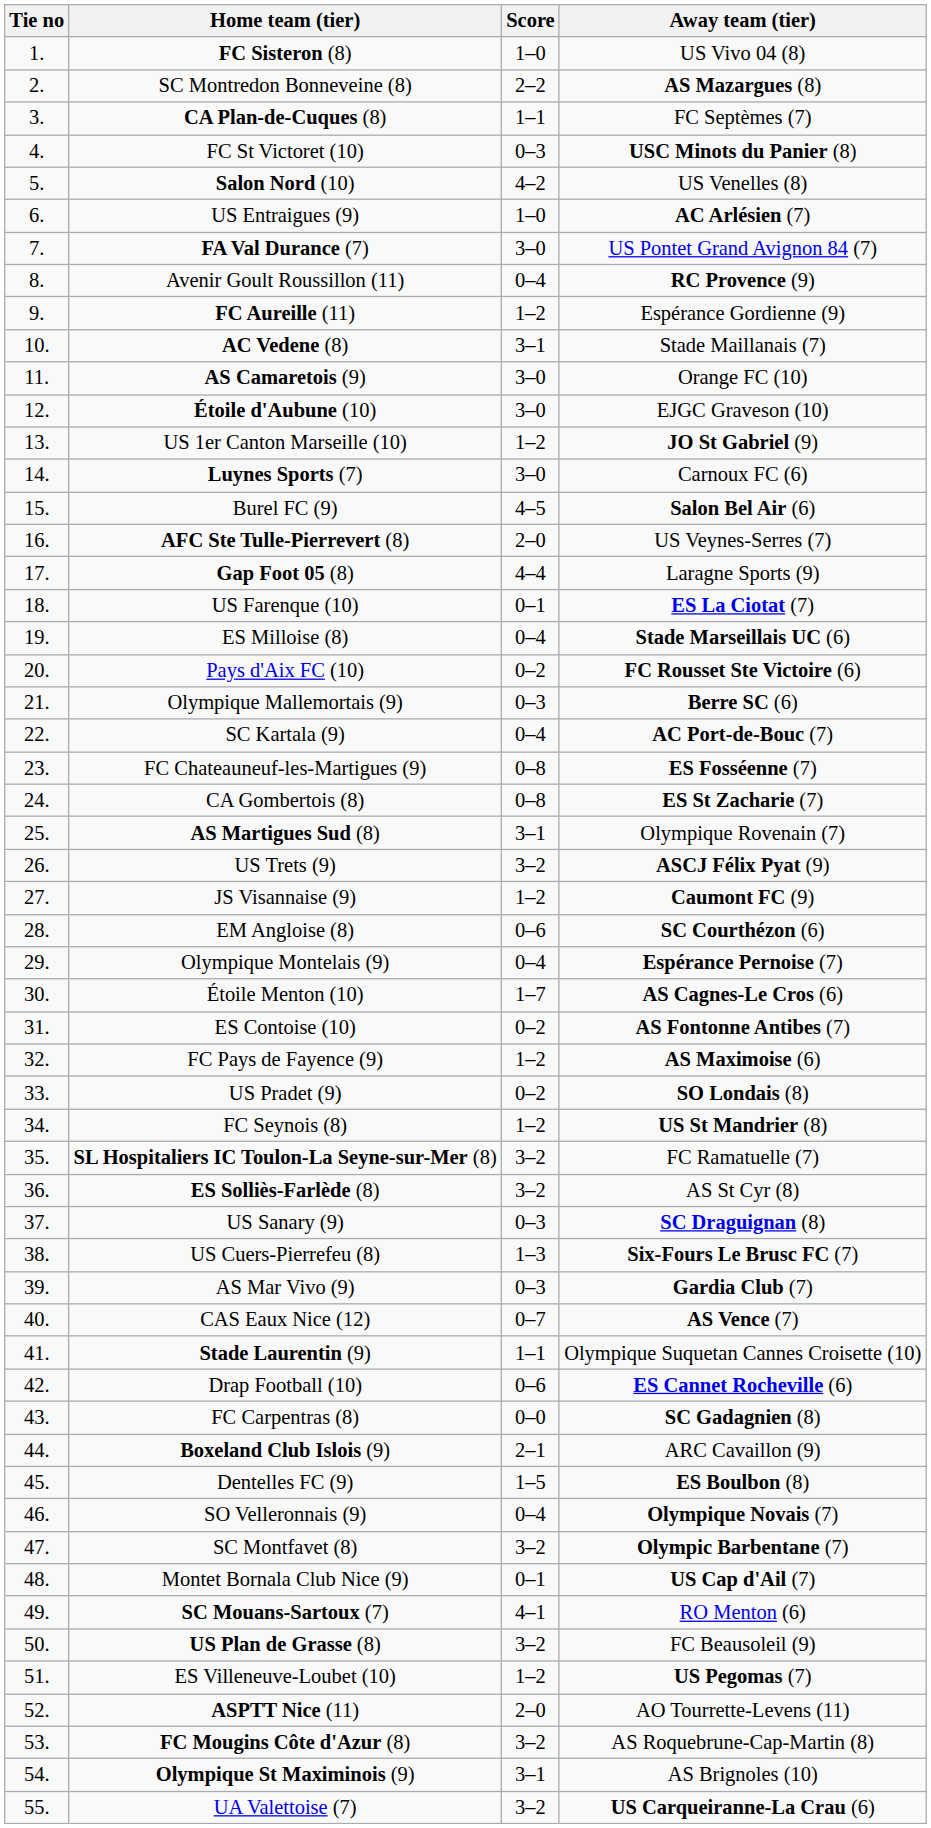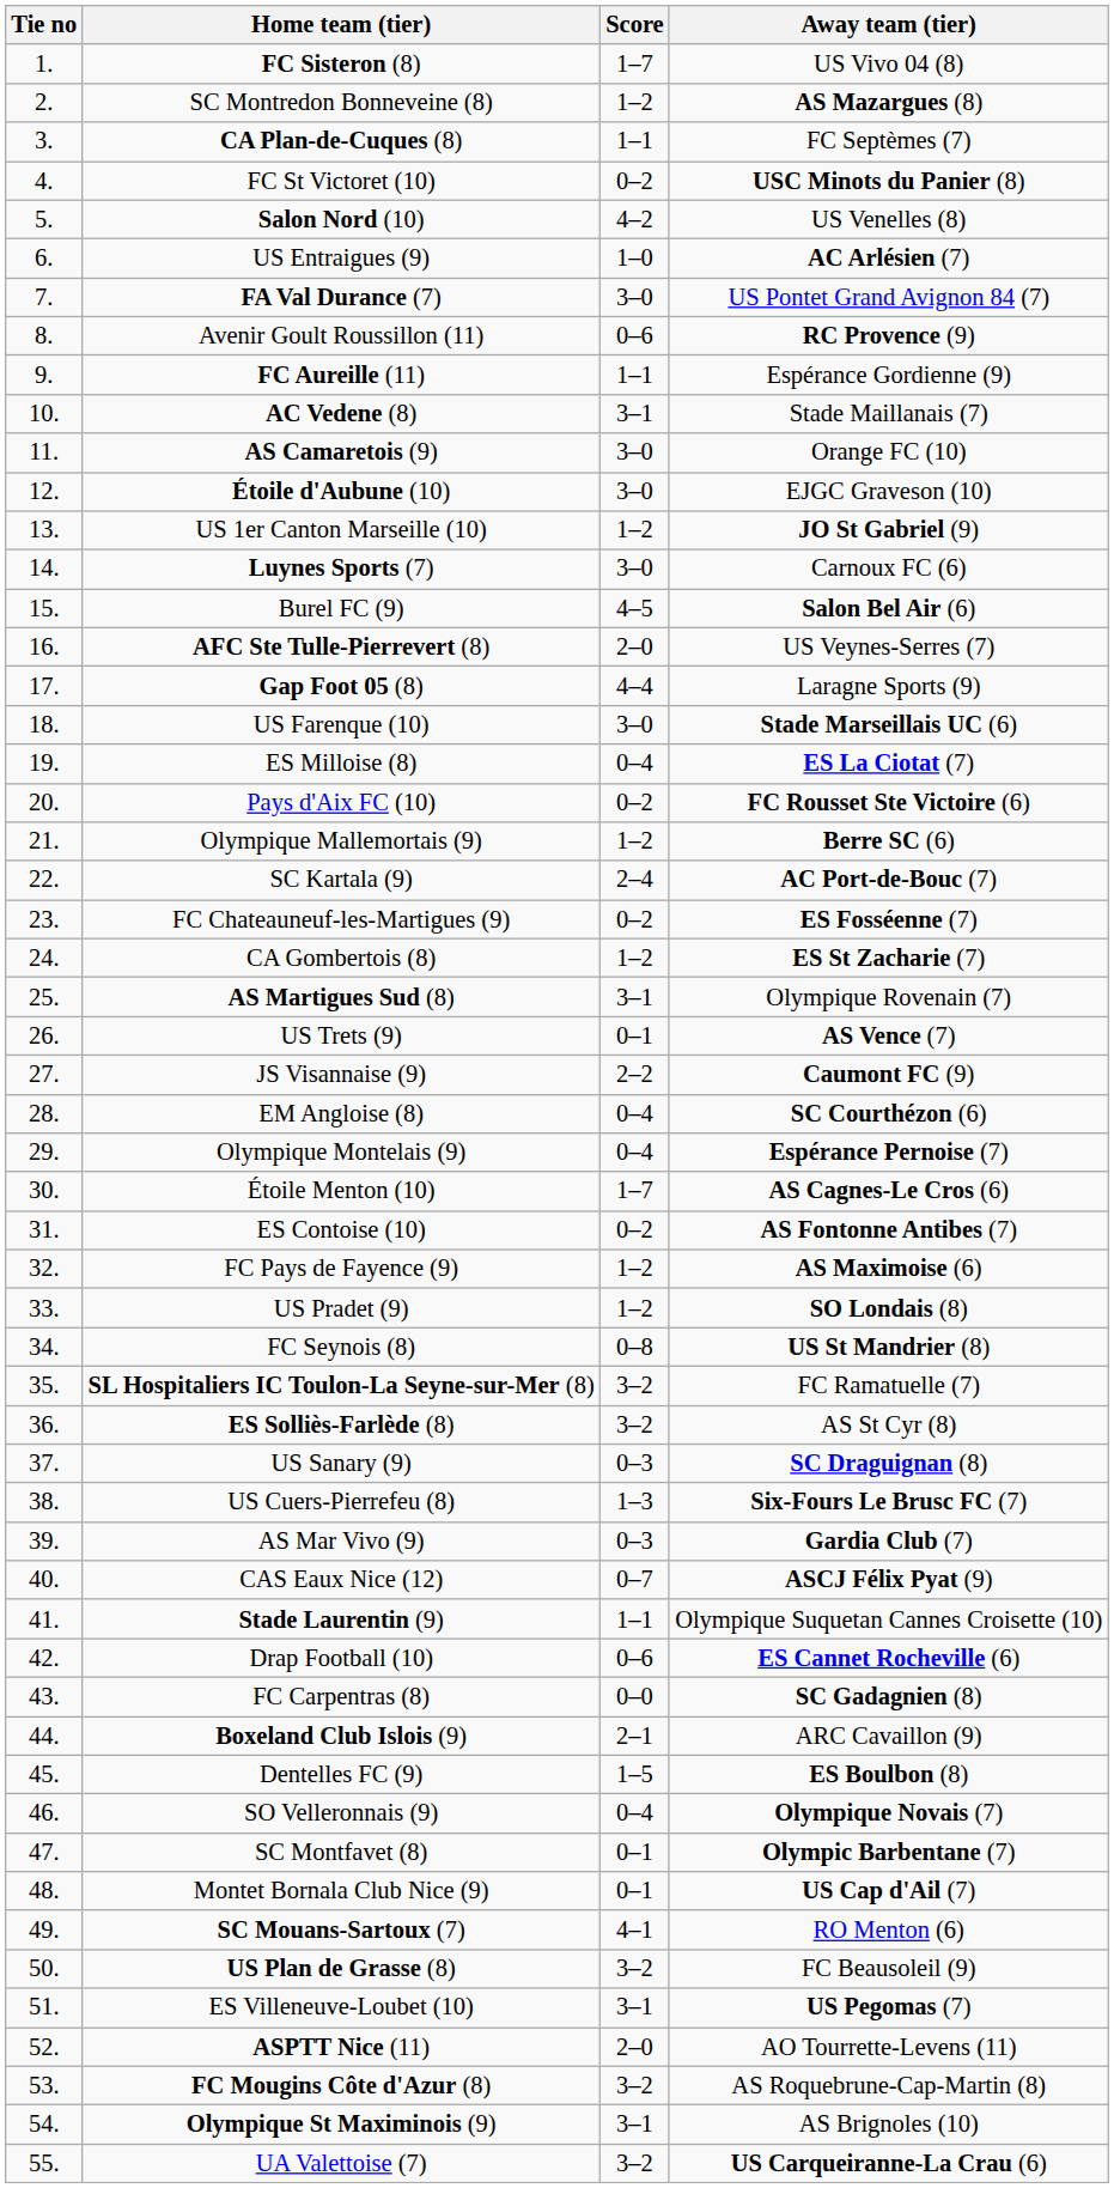 <table class="wikitable" style="text-align: center">
 <tr>
 <th>Tie no</th>
 <th>Home team (tier)</th>
 <th>Score</th>
 <th>Away team (tier)</th>
 </tr>
 <tr>
 <td>1.</td>
 <td><strong>FC Sisteron</strong> (8)</td>
-<td>1–0</td>
+<td>1–7</td>
 <td>US Vivo 04 (8)</td>
 </tr>
 <tr>
 <td>2.</td>
 <td>SC Montredon Bonneveine (8)</td>
-<td>2–2 </td>
+<td>1–2</td>
 <td><strong>AS Mazargues</strong> (8)</td>
 </tr>
 <tr>
 <td>3.</td>
 <td><strong>CA Plan-de-Cuques</strong> (8)</td>
 <td>1–1 </td>
 <td>FC Septèmes (7)</td>
 </tr>
 <tr>
 <td>4.</td>
 <td>FC St Victoret (10)</td>
-<td>0–3</td>
+<td>0–2</td>
 <td><strong>USC Minots du Panier</strong> (8)</td>
 </tr>
 <tr>
 <td>5.</td>
 <td><strong>Salon Nord</strong> (10)</td>
 <td>4–2</td>
 <td>US Venelles (8)</td>
 </tr>
 <tr>
 <td>6.</td>
 <td>US Entraigues (9)</td>
 <td>1–0</td>
 <td><strong>AC Arlésien</strong> (7)</td>
 </tr>
 <tr>
 <td>7.</td>
 <td><strong>FA Val Durance</strong> (7)</td>
 <td>3–0</td>
 <td><a href='#'>US Pontet Grand Avignon 84</a> (7)</td>
 </tr>
 <tr>
 <td>8.</td>
 <td>Avenir Goult Roussillon (11)</td>
-<td>0–4</td>
+<td>0–6</td>
 <td><strong>RC Provence</strong> (9)</td>
 </tr>
 <tr>
 <td>9.</td>
 <td><strong>FC Aureille</strong> (11)</td>
-<td>1–2</td>
+<td>1–1 </td>
 <td>Espérance Gordienne (9)</td>
 </tr>
 <tr>
 <td>10.</td>
 <td><strong>AC Vedene</strong> (8)</td>
 <td>3–1</td>
 <td>Stade Maillanais (7)</td>
 </tr>
 <tr>
 <td>11.</td>
 <td><strong>AS Camaretois</strong> (9)</td>
 <td>3–0</td>
 <td>Orange FC (10)</td>
 </tr>
 <tr>
 <td>12.</td>
 <td><strong>Étoile d'Aubune</strong> (10)</td>
 <td>3–0</td>
 <td>EJGC Graveson (10)</td>
 </tr>
 <tr>
 <td>13.</td>
 <td>US 1er Canton Marseille (10)</td>
 <td>1–2</td>
 <td><strong>JO St Gabriel</strong> (9)</td>
 </tr>
 <tr>
 <td>14.</td>
 <td><strong>Luynes Sports</strong> (7)</td>
 <td>3–0</td>
 <td>Carnoux FC (6)</td>
 </tr>
 <tr>
 <td>15.</td>
 <td>Burel FC (9)</td>
 <td>4–5 </td>
 <td><strong>Salon Bel Air</strong> (6)</td>
 </tr>
 <tr>
 <td>16.</td>
 <td><strong>AFC Ste Tulle-Pierrevert</strong> (8)</td>
 <td>2–0</td>
 <td>US Veynes-Serres (7)</td>
 </tr>
 <tr>
 <td>17.</td>
 <td><strong>Gap Foot 05</strong> (8)</td>
 <td>4–4 </td>
 <td>Laragne Sports (9)</td>
 </tr>
 <tr>
 <td>18.</td>
 <td>US Farenque (10)</td>
-<td>0–1</td>
-<td><strong><a href='#'>ES La Ciotat</a></strong> (7)</td>
+<td>3–0</td>
+<td><strong>Stade Marseillais UC</strong> (6)</td>
 </tr>
 <tr>
 <td>19.</td>
 <td>ES Milloise (8)</td>
 <td>0–4</td>
-<td><strong>Stade Marseillais UC</strong> (6)</td>
+<td><strong><a href='#'>ES La Ciotat</a></strong> (7)</td>
 </tr>
 <tr>
 <td>20.</td>
 <td><a href='#'>Pays d'Aix FC</a> (10)</td>
 <td>0–2 </td>
 <td><strong>FC Rousset Ste Victoire</strong> (6)</td>
 </tr>
 <tr>
 <td>21.</td>
 <td>Olympique Mallemortais (9)</td>
-<td>0–3</td>
+<td>1–2</td>
 <td><strong>Berre SC</strong> (6)</td>
 </tr>
 <tr>
 <td>22.</td>
 <td>SC Kartala (9)</td>
-<td>0–4</td>
+<td>2–4</td>
 <td><strong>AC Port-de-Bouc</strong> (7)</td>
 </tr>
 <tr>
 <td>23.</td>
 <td>FC Chateauneuf-les-Martigues (9)</td>
-<td>0–8</td>
+<td>0–2</td>
 <td><strong>ES Fosséenne</strong> (7)</td>
 </tr>
 <tr>
 <td>24.</td>
 <td>CA Gombertois (8)</td>
-<td>0–8</td>
+<td>1–2</td>
 <td><strong>ES St Zacharie</strong> (7)</td>
 </tr>
 <tr>
 <td>25.</td>
 <td><strong>AS Martigues Sud</strong> (8)</td>
 <td>3–1</td>
 <td>Olympique Rovenain (7)</td>
 </tr>
 <tr>
 <td>26.</td>
 <td>US Trets (9)</td>
-<td>3–2</td>
-<td><strong>ASCJ Félix Pyat</strong> (9)</td>
+<td>0–1</td>
+<td><strong>AS Vence</strong> (7)</td>
 </tr>
 <tr>
 <td>27.</td>
 <td>JS Visannaise (9)</td>
-<td>1–2</td>
+<td>2–2 </td>
 <td><strong>Caumont FC</strong> (9)</td>
 </tr>
 <tr>
 <td>28.</td>
 <td>EM Angloise (8)</td>
-<td>0–6</td>
+<td>0–4</td>
 <td><strong>SC Courthézon</strong> (6)</td>
 </tr>
 <tr>
 <td>29.</td>
 <td>Olympique Montelais (9)</td>
 <td>0–4</td>
 <td><strong>Espérance Pernoise</strong> (7)</td>
 </tr>
 <tr>
 <td>30.</td>
 <td>Étoile Menton (10)</td>
 <td>1–7</td>
 <td><strong>AS Cagnes-Le Cros</strong> (6)</td>
 </tr>
 <tr>
 <td>31.</td>
 <td>ES Contoise (10)</td>
 <td>0–2</td>
 <td><strong>AS Fontonne Antibes</strong> (7)</td>
 </tr>
 <tr>
 <td>32.</td>
 <td>FC Pays de Fayence (9)</td>
 <td>1–2</td>
 <td><strong>AS Maximoise</strong> (6)</td>
 </tr>
 <tr>
 <td>33.</td>
 <td>US Pradet (9)</td>
-<td>0–2</td>
+<td>1–2</td>
 <td><strong>SO Londais</strong> (8)</td>
 </tr>
 <tr>
 <td>34.</td>
 <td>FC Seynois (8)</td>
-<td>1–2</td>
+<td>0–8</td>
 <td><strong>US St Mandrier</strong> (8)</td>
 </tr>
 <tr>
 <td>35.</td>
 <td><strong>SL Hospitaliers IC Toulon-La Seyne-sur-Mer</strong> (8)</td>
 <td>3–2</td>
 <td>FC Ramatuelle (7)</td>
 </tr>
 <tr>
 <td>36.</td>
 <td><strong>ES Solliès-Farlède</strong> (8)</td>
 <td>3–2</td>
 <td>AS St Cyr (8)</td>
 </tr>
 <tr>
 <td>37.</td>
 <td>US Sanary (9)</td>
 <td>0–3</td>
 <td><strong><a href='#'>SC Draguignan</a></strong> (8)</td>
 </tr>
 <tr>
 <td>38.</td>
 <td>US Cuers-Pierrefeu (8)</td>
 <td>1–3</td>
 <td><strong>Six-Fours Le Brusc FC</strong> (7)</td>
 </tr>
 <tr>
 <td>39.</td>
 <td>AS Mar Vivo (9)</td>
 <td>0–3</td>
 <td><strong>Gardia Club</strong> (7)</td>
 </tr>
 <tr>
 <td>40.</td>
 <td>CAS Eaux Nice (12)</td>
 <td>0–7</td>
-<td><strong>AS Vence</strong> (7)</td>
+<td><strong>ASCJ Félix Pyat</strong> (9)</td>
 </tr>
 <tr>
 <td>41.</td>
 <td><strong>Stade Laurentin</strong> (9)</td>
 <td>1–1 </td>
 <td>Olympique Suquetan Cannes Croisette (10)</td>
 </tr>
 <tr>
 <td>42.</td>
 <td>Drap Football (10)</td>
 <td>0–6</td>
 <td><strong><a href='#'>ES Cannet Rocheville</a></strong> (6)</td>
 </tr>
 <tr>
 <td>43.</td>
 <td>FC Carpentras (8)</td>
 <td>0–0 </td>
 <td><strong>SC Gadagnien</strong> (8)</td>
 </tr>
 <tr>
 <td>44.</td>
 <td><strong>Boxeland Club Islois</strong> (9)</td>
 <td>2–1</td>
 <td>ARC Cavaillon (9)</td>
 </tr>
 <tr>
 <td>45.</td>
 <td>Dentelles FC (9)</td>
 <td>1–5</td>
 <td><strong>ES Boulbon</strong> (8)</td>
 </tr>
 <tr>
 <td>46.</td>
 <td>SO Velleronnais (9)</td>
 <td>0–4</td>
 <td><strong>Olympique Novais</strong> (7)</td>
 </tr>
 <tr>
 <td>47.</td>
 <td>SC Montfavet (8)</td>
-<td>3–2</td>
+<td>0–1</td>
 <td><strong>Olympic Barbentane</strong> (7)</td>
 </tr>
 <tr>
 <td>48.</td>
 <td>Montet Bornala Club Nice (9)</td>
 <td>0–1 </td>
 <td><strong>US Cap d'Ail</strong> (7)</td>
 </tr>
 <tr>
 <td>49.</td>
 <td><strong>SC Mouans-Sartoux</strong> (7)</td>
 <td>4–1</td>
 <td><a href='#'>RO Menton</a> (6)</td>
 </tr>
 <tr>
 <td>50.</td>
 <td><strong>US Plan de Grasse</strong> (8)</td>
 <td>3–2</td>
 <td>FC Beausoleil (9)</td>
 </tr>
 <tr>
 <td>51.</td>
 <td>ES Villeneuve-Loubet (10)</td>
-<td>1–2</td>
+<td>3–1</td>
 <td><strong>US Pegomas</strong> (7)</td>
 </tr>
 <tr>
 <td>52.</td>
 <td><strong>ASPTT Nice</strong> (11)</td>
 <td>2–0</td>
 <td>AO Tourrette-Levens (11)</td>
 </tr>
 <tr>
 <td>53.</td>
 <td><strong>FC Mougins Côte d'Azur</strong> (8)</td>
 <td>3–2</td>
 <td>AS Roquebrune-Cap-Martin (8)</td>
 </tr>
 <tr>
 <td>54.</td>
 <td><strong>Olympique St Maximinois</strong> (9)</td>
 <td>3–1</td>
 <td>AS Brignoles (10)</td>
 </tr>
 <tr>
 <td>55.</td>
 <td><a href='#'>UA Valettoise</a> (7)</td>
 <td>3–2</td>
 <td><strong>US Carqueiranne-La Crau</strong> (6)</td>
 </tr>
 </table>
